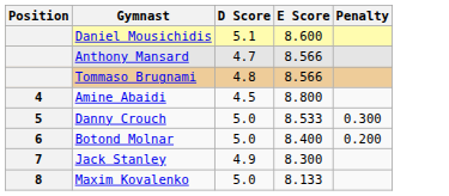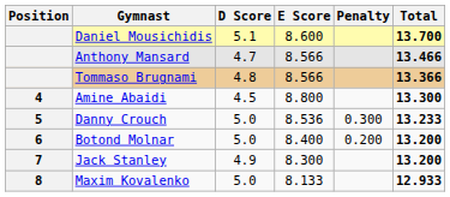 <table style="text-align:center;" class="wikitable sortable">
 <tr>
 <th>Position</th>
 <th>Gymnast</th>
 <th>D Score</th>
 <th>E Score</th>
 <th>Penalty</th>
+<th>Total</th>
 </tr>
 <tr style="background:#fffcaf;">
 <th scope="row" style="text-align:center"></th>
 <td style="text-align:left;"> <a href='#'>Daniel Mousichidis</a></td>
 <td>5.1</td>
 <td>8.600</td>
 <td></td>
+<td><strong>13.700</strong></td>
 </tr>
 <tr style="background:#e5e5e5;">
 <th scope="row" style="text-align:center"></th>
 <td style="text-align:left;"> <a href='#'>Anthony Mansard</a></td>
 <td>4.7</td>
 <td>8.566</td>
 <td></td>
+<td><strong>13.466</strong></td>
 </tr>
 <tr style="background:#ec9;">
 <th scope="row" style="text-align:center"></th>
 <td style="text-align:left;"> <a href='#'>Tommaso Brugnami</a></td>
 <td>4.8</td>
 <td>8.566</td>
 <td></td>
+<td><strong>13.366</strong></td>
 </tr>
 <tr>
 <th>4</th>
 <td style="text-align:left;"> <a href='#'>Amine Abaidi</a></td>
 <td>4.5</td>
 <td>8.800</td>
 <td></td>
+<td><strong>13.300</strong></td>
 </tr>
 <tr>
 <th>5</th>
 <td style="text-align:left;"> <a href='#'>Danny Crouch</a></td>
 <td>5.0</td>
-<td>8.533</td>
+<td>8.536</td>
 <td>0.300</td>
+<td><strong>13.233</strong></td>
 </tr>
 <tr>
 <th>6</th>
 <td style="text-align:left;"> <a href='#'>Botond Molnar</a></td>
 <td>5.0</td>
 <td>8.400</td>
 <td>0.200</td>
+<td><strong>13.200</strong></td>
 </tr>
 <tr>
 <th>7</th>
 <td style="text-align:left;"> <a href='#'>Jack Stanley</a></td>
 <td>4.9</td>
 <td>8.300</td>
 <td></td>
+<td><strong>13.200</strong></td>
 </tr>
 <tr>
 <th>8</th>
 <td style="text-align:left;"> <a href='#'>Maxim Kovalenko</a></td>
 <td>5.0</td>
 <td>8.133</td>
 <td></td>
+<td><strong>12.933</strong></td>
 </tr>
 </table>
